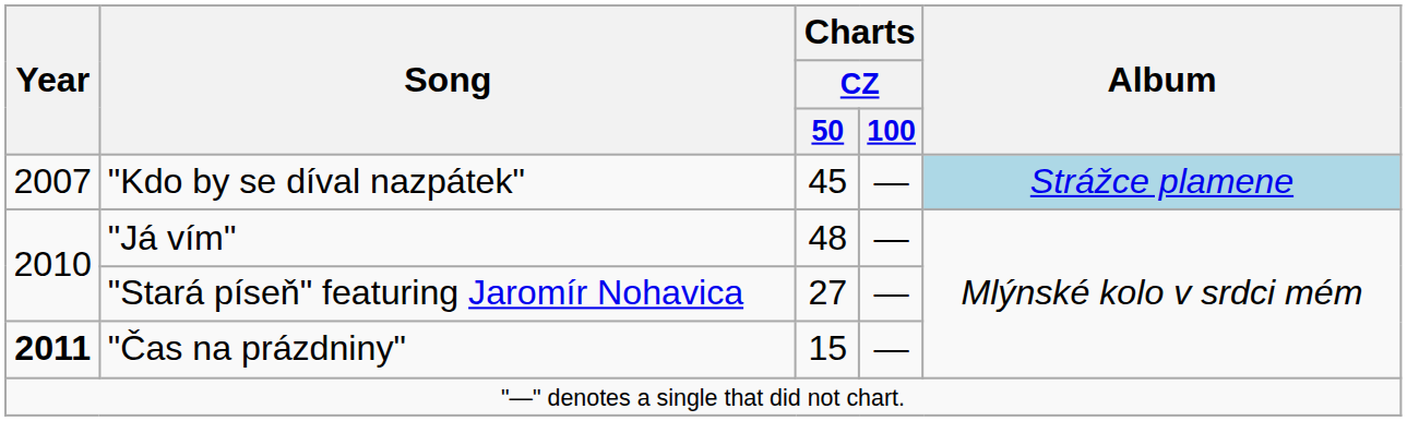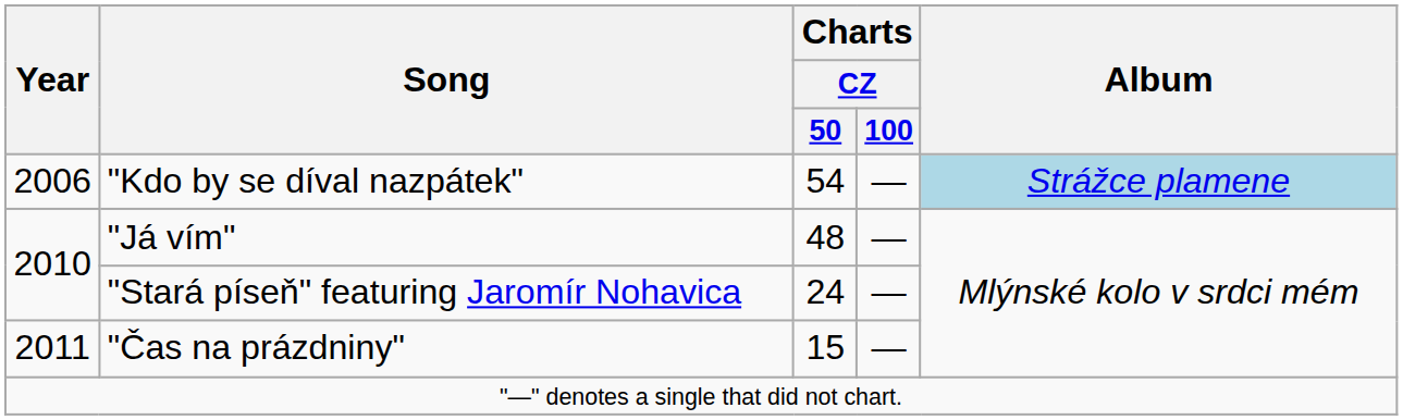 <table class="wikitable" style="text-align:center;">
 <tr>
 <th rowspan="3" width="1">Year</th>
 <th rowspan="3" width="310">Song</th>
 <th colspan="2" width="43">Charts</th>
 <th rowspan="3" width="210">Album</th>
 </tr>
 <tr style="font-size:smaller;">
 <th colspan="2" width="43"><a href='#'>CZ</a></th>
 </tr>
 <tr style="font-size:smaller;">
 <th rowspan="1" width="22"><a href='#'>50</a></th>
 <th rowspan="1" width="21"><a href='#'>100</a></th>
 </tr>
 <tr>
-<td>2007</td>
+<td>2006</td>
 <td align="left">"Kdo by se díval nazpátek"</td>
-<td>45</td>
+<td>54</td>
 <td>—</td>
 <td style="background: lightblue;"><em><a href='#'>Strážce plamene</a></em></td>
 </tr>
 <tr>
 <td rowspan="2">2010</td>
 <td align="left">"Já vím"</td>
 <td>48</td>
 <td>—</td>
 <td rowspan="3"><em>Mlýnské kolo v srdci mém</em></td>
 </tr>
 <tr>
 <td align="left">"Stará píseň" featuring <a href='#'>Jaromír Nohavica</a></td>
-<td>27</td>
+<td>24</td>
 <td>—</td>
 </tr>
 <tr>
-<td><strong>2011</strong></td>
+<td>2011</td>
 <td align="left">"Čas na prázdniny"</td>
 <td>15</td>
 <td>—</td>
 </tr>
 <tr>
 <td colspan="5" style="font-size: 8pt">"—" denotes a single that did not chart.</td>
 </tr>
 </table>
